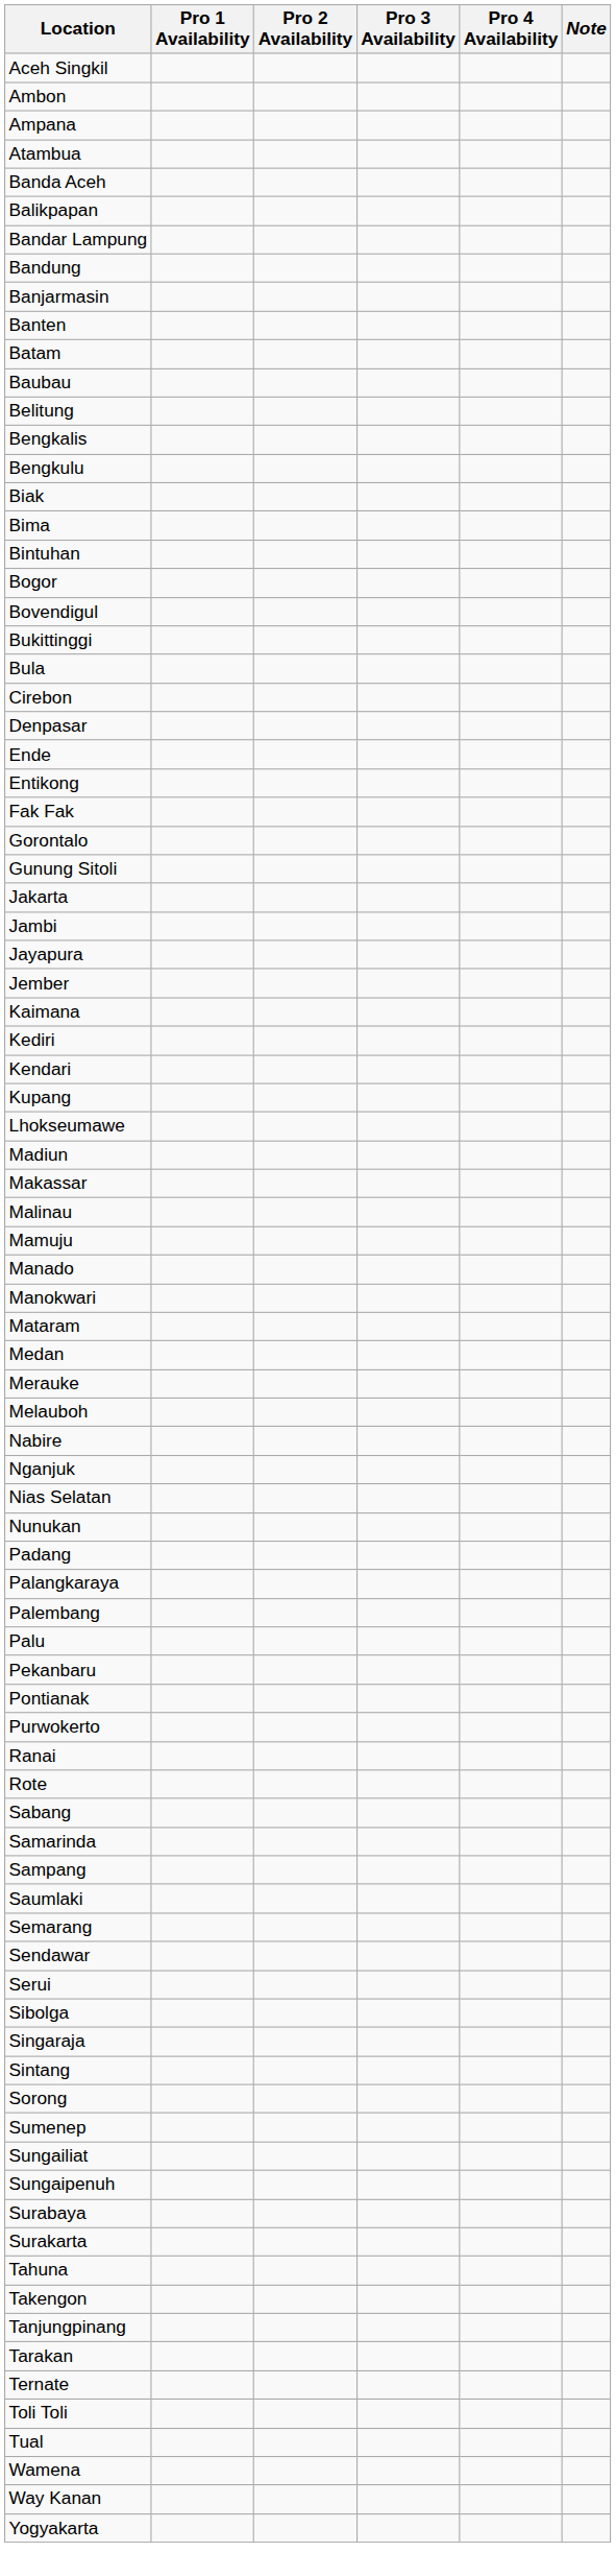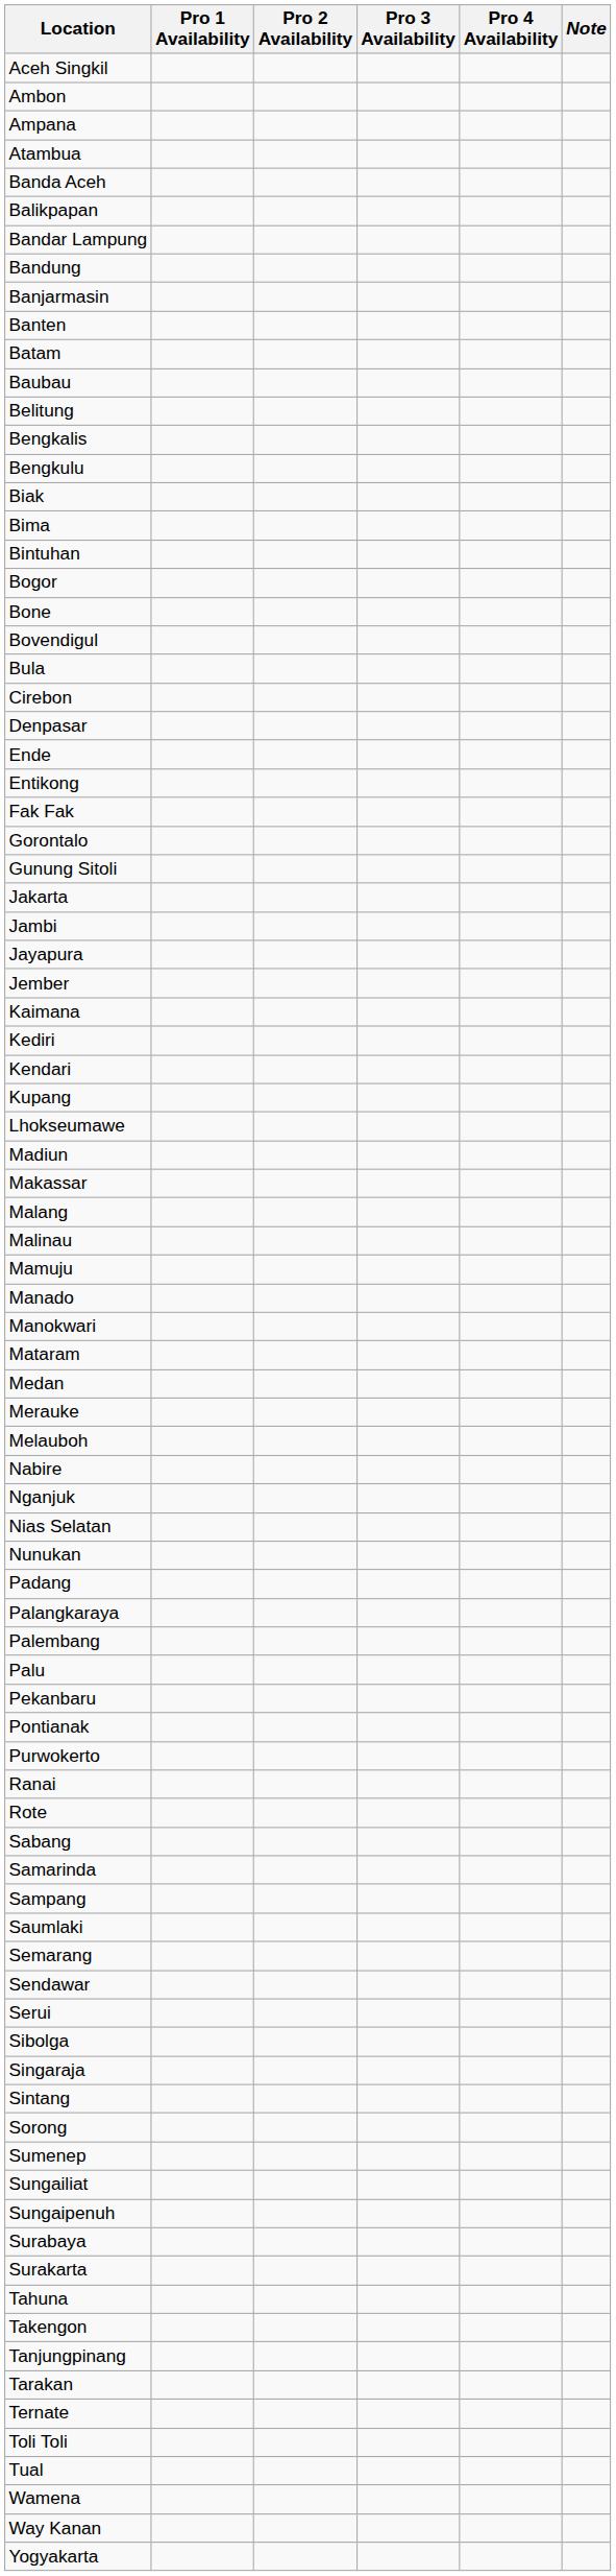 <table class="wikitable">
 <tr>
 <th>Location</th>
 <th>Pro 1<br>Availability</th>
 <th>Pro 2<br>Availability</th>
 <th>Pro 3<br>Availability</th>
 <th>Pro 4<br>Availability</th>
 <th><em>Note</em></th>
 </tr>
 <tr>
 <td>Aceh Singkil</td>
 <td></td>
 <td></td>
 <td></td>
 <td></td>
 <td></td>
 </tr>
 <tr>
 <td>Ambon</td>
 <td></td>
 <td></td>
 <td></td>
 <td></td>
 <td></td>
 </tr>
 <tr>
 <td>Ampana</td>
 <td></td>
 <td></td>
 <td></td>
 <td></td>
 <td></td>
 </tr>
 <tr>
 <td>Atambua</td>
 <td></td>
 <td></td>
 <td></td>
 <td></td>
 <td></td>
 </tr>
 <tr>
 <td>Banda Aceh</td>
 <td></td>
 <td></td>
 <td></td>
 <td></td>
 <td></td>
 </tr>
 <tr>
 <td>Balikpapan</td>
 <td></td>
 <td></td>
 <td></td>
 <td></td>
 <td></td>
 </tr>
 <tr>
 <td>Bandar Lampung</td>
 <td></td>
 <td></td>
 <td></td>
 <td></td>
 <td></td>
 </tr>
 <tr>
 <td>Bandung</td>
 <td></td>
 <td></td>
 <td></td>
 <td></td>
 <td></td>
 </tr>
 <tr>
 <td>Banjarmasin</td>
 <td></td>
 <td></td>
 <td></td>
 <td></td>
 <td></td>
 </tr>
 <tr>
 <td>Banten</td>
 <td></td>
 <td></td>
 <td></td>
 <td></td>
 <td></td>
 </tr>
 <tr>
 <td>Batam</td>
 <td></td>
 <td></td>
 <td></td>
 <td></td>
 <td></td>
 </tr>
 <tr>
 <td>Baubau</td>
 <td></td>
 <td></td>
 <td></td>
 <td></td>
 <td></td>
 </tr>
 <tr>
 <td>Belitung</td>
 <td></td>
 <td></td>
 <td></td>
 <td></td>
 <td></td>
 </tr>
 <tr>
 <td>Bengkalis</td>
 <td></td>
 <td></td>
 <td></td>
 <td></td>
 <td></td>
 </tr>
 <tr>
 <td>Bengkulu</td>
 <td></td>
 <td></td>
 <td></td>
 <td></td>
 <td></td>
 </tr>
 <tr>
 <td>Biak</td>
 <td></td>
 <td></td>
 <td></td>
 <td></td>
 <td></td>
 </tr>
 <tr>
 <td>Bima</td>
 <td></td>
 <td></td>
 <td></td>
 <td></td>
 <td></td>
 </tr>
 <tr>
 <td>Bintuhan</td>
 <td></td>
 <td></td>
 <td></td>
 <td></td>
 <td></td>
 </tr>
 <tr>
 <td>Bogor</td>
 <td></td>
 <td></td>
 <td></td>
 <td></td>
 <td></td>
 </tr>
 <tr>
-<td>Bovendigul</td>
+<td>Bone</td>
 <td></td>
 <td></td>
 <td></td>
 <td></td>
 <td></td>
 </tr>
 <tr>
-<td>Bukittinggi</td>
+<td>Bovendigul</td>
 <td></td>
 <td></td>
 <td></td>
 <td></td>
 <td></td>
 </tr>
 <tr>
 <td>Bula</td>
 <td></td>
 <td></td>
 <td></td>
 <td></td>
 <td></td>
 </tr>
 <tr>
 <td>Cirebon</td>
 <td></td>
 <td></td>
 <td></td>
 <td></td>
 <td></td>
 </tr>
 <tr>
 <td>Denpasar</td>
 <td></td>
 <td></td>
 <td></td>
 <td></td>
 <td></td>
 </tr>
 <tr>
 <td>Ende</td>
 <td></td>
 <td></td>
 <td></td>
 <td></td>
 <td></td>
 </tr>
 <tr>
 <td>Entikong</td>
 <td></td>
 <td></td>
 <td></td>
 <td></td>
 <td></td>
 </tr>
 <tr>
 <td>Fak Fak</td>
 <td></td>
 <td></td>
 <td></td>
 <td></td>
 <td></td>
 </tr>
 <tr>
 <td>Gorontalo</td>
 <td></td>
 <td></td>
 <td></td>
 <td></td>
 <td></td>
 </tr>
 <tr>
 <td>Gunung Sitoli</td>
 <td></td>
 <td></td>
 <td></td>
 <td></td>
 <td></td>
 </tr>
 <tr>
 <td>Jakarta</td>
 <td></td>
 <td></td>
 <td></td>
 <td></td>
 <td></td>
 </tr>
 <tr>
 <td>Jambi</td>
 <td></td>
 <td></td>
 <td></td>
 <td></td>
 <td></td>
 </tr>
 <tr>
 <td>Jayapura</td>
 <td></td>
 <td></td>
 <td></td>
 <td></td>
 <td></td>
 </tr>
 <tr>
 <td>Jember</td>
 <td></td>
 <td></td>
 <td></td>
 <td></td>
 <td></td>
 </tr>
 <tr>
 <td>Kaimana</td>
 <td></td>
 <td></td>
 <td></td>
 <td></td>
 <td></td>
 </tr>
 <tr>
 <td>Kediri</td>
 <td></td>
 <td></td>
 <td></td>
 <td></td>
 <td></td>
 </tr>
 <tr>
 <td>Kendari</td>
 <td></td>
 <td></td>
 <td></td>
 <td></td>
 <td></td>
 </tr>
 <tr>
 <td>Kupang</td>
 <td></td>
 <td></td>
 <td></td>
 <td></td>
 <td></td>
 </tr>
 <tr>
 <td>Lhokseumawe</td>
 <td></td>
 <td></td>
 <td></td>
 <td></td>
 <td></td>
 </tr>
 <tr>
 <td>Madiun</td>
 <td></td>
 <td></td>
 <td></td>
 <td></td>
 <td></td>
 </tr>
 <tr>
 <td>Makassar</td>
+<td></td>
+<td></td>
+<td></td>
+<td></td>
+<td></td>
+</tr>
+<tr>
+<td>Malang</td>
 <td></td>
 <td></td>
 <td></td>
 <td></td>
 <td></td>
 </tr>
 <tr>
 <td>Malinau</td>
 <td></td>
 <td></td>
 <td></td>
 <td></td>
 <td></td>
 </tr>
 <tr>
 <td>Mamuju</td>
 <td></td>
 <td></td>
 <td></td>
 <td></td>
 <td></td>
 </tr>
 <tr>
 <td>Manado</td>
 <td></td>
 <td></td>
 <td></td>
 <td></td>
 <td></td>
 </tr>
 <tr>
 <td>Manokwari</td>
 <td></td>
 <td></td>
 <td></td>
 <td></td>
 <td></td>
 </tr>
 <tr>
 <td>Mataram</td>
 <td></td>
 <td></td>
 <td></td>
 <td></td>
 <td></td>
 </tr>
 <tr>
 <td>Medan</td>
 <td></td>
 <td></td>
 <td></td>
 <td></td>
 <td></td>
 </tr>
 <tr>
 <td>Merauke</td>
 <td></td>
 <td></td>
 <td></td>
 <td></td>
 <td></td>
 </tr>
 <tr>
 <td>Melauboh</td>
 <td></td>
 <td></td>
 <td></td>
 <td></td>
 <td></td>
 </tr>
 <tr>
 <td>Nabire</td>
 <td></td>
 <td></td>
 <td></td>
 <td></td>
 <td></td>
 </tr>
 <tr>
 <td>Nganjuk</td>
 <td></td>
 <td></td>
 <td></td>
 <td></td>
 <td></td>
 </tr>
 <tr>
 <td>Nias Selatan</td>
 <td></td>
 <td></td>
 <td></td>
 <td></td>
 <td></td>
 </tr>
 <tr>
 <td>Nunukan</td>
 <td></td>
 <td></td>
 <td></td>
 <td></td>
 <td></td>
 </tr>
 <tr>
 <td>Padang</td>
 <td></td>
 <td></td>
 <td></td>
 <td></td>
 <td></td>
 </tr>
 <tr>
 <td>Palangkaraya</td>
 <td></td>
 <td></td>
 <td></td>
 <td></td>
 <td></td>
 </tr>
 <tr>
 <td>Palembang</td>
 <td></td>
 <td></td>
 <td></td>
 <td></td>
 <td></td>
 </tr>
 <tr>
 <td>Palu</td>
 <td></td>
 <td></td>
 <td></td>
 <td></td>
 <td></td>
 </tr>
 <tr>
 <td>Pekanbaru</td>
 <td></td>
 <td></td>
 <td></td>
 <td></td>
 <td></td>
 </tr>
 <tr>
 <td>Pontianak</td>
 <td></td>
 <td></td>
 <td></td>
 <td></td>
 <td></td>
 </tr>
 <tr>
 <td>Purwokerto</td>
 <td></td>
 <td></td>
 <td></td>
 <td></td>
 <td></td>
 </tr>
 <tr>
 <td>Ranai</td>
 <td></td>
 <td></td>
 <td></td>
 <td></td>
 <td></td>
 </tr>
 <tr>
 <td>Rote</td>
 <td></td>
 <td></td>
 <td></td>
 <td></td>
 <td></td>
 </tr>
 <tr>
 <td>Sabang</td>
 <td></td>
 <td></td>
 <td></td>
 <td></td>
 <td></td>
 </tr>
 <tr>
 <td>Samarinda</td>
 <td></td>
 <td></td>
 <td></td>
 <td></td>
 <td></td>
 </tr>
 <tr>
 <td>Sampang</td>
 <td></td>
 <td></td>
 <td></td>
 <td></td>
 <td></td>
 </tr>
 <tr>
 <td>Saumlaki</td>
 <td></td>
 <td></td>
 <td></td>
 <td></td>
 <td></td>
 </tr>
 <tr>
 <td>Semarang</td>
 <td></td>
 <td></td>
 <td></td>
 <td></td>
 <td></td>
 </tr>
 <tr>
 <td>Sendawar</td>
 <td></td>
 <td></td>
 <td></td>
 <td></td>
 <td></td>
 </tr>
 <tr>
 <td>Serui</td>
 <td></td>
 <td></td>
 <td></td>
 <td></td>
 <td></td>
 </tr>
 <tr>
 <td>Sibolga</td>
 <td></td>
 <td></td>
 <td></td>
 <td></td>
 <td></td>
 </tr>
 <tr>
 <td>Singaraja</td>
 <td></td>
 <td></td>
 <td></td>
 <td></td>
 <td></td>
 </tr>
 <tr>
 <td>Sintang</td>
 <td></td>
 <td></td>
 <td></td>
 <td></td>
 <td></td>
 </tr>
 <tr>
 <td>Sorong</td>
 <td></td>
 <td></td>
 <td></td>
 <td></td>
 <td></td>
 </tr>
 <tr>
 <td>Sumenep</td>
 <td></td>
 <td></td>
 <td></td>
 <td></td>
 <td></td>
 </tr>
 <tr>
 <td>Sungailiat</td>
 <td></td>
 <td></td>
 <td></td>
 <td></td>
 <td></td>
 </tr>
 <tr>
 <td>Sungaipenuh</td>
 <td></td>
 <td></td>
 <td></td>
 <td></td>
 <td></td>
 </tr>
 <tr>
 <td>Surabaya</td>
 <td></td>
 <td></td>
 <td></td>
 <td></td>
 <td></td>
 </tr>
 <tr>
 <td>Surakarta</td>
 <td></td>
 <td></td>
 <td></td>
 <td></td>
 <td></td>
 </tr>
 <tr>
 <td>Tahuna</td>
 <td></td>
 <td></td>
 <td></td>
 <td></td>
 <td></td>
 </tr>
 <tr>
 <td>Takengon</td>
 <td></td>
 <td></td>
 <td></td>
 <td></td>
 <td></td>
 </tr>
 <tr>
 <td>Tanjungpinang</td>
 <td></td>
 <td></td>
 <td></td>
 <td></td>
 <td></td>
 </tr>
 <tr>
 <td>Tarakan</td>
 <td></td>
 <td></td>
 <td></td>
 <td></td>
 <td></td>
 </tr>
 <tr>
 <td>Ternate</td>
 <td></td>
 <td></td>
 <td></td>
 <td></td>
 <td></td>
 </tr>
 <tr>
 <td>Toli Toli</td>
 <td></td>
 <td></td>
 <td></td>
 <td></td>
 <td></td>
 </tr>
 <tr>
 <td>Tual</td>
 <td></td>
 <td></td>
 <td></td>
 <td></td>
 <td></td>
 </tr>
 <tr>
 <td>Wamena</td>
 <td></td>
 <td></td>
 <td></td>
 <td></td>
 <td></td>
 </tr>
 <tr>
 <td>Way Kanan</td>
 <td></td>
 <td></td>
 <td></td>
 <td></td>
 <td></td>
 </tr>
 <tr>
 <td>Yogyakarta</td>
 <td></td>
 <td></td>
 <td></td>
 <td></td>
 <td></td>
 </tr>
 </table>
